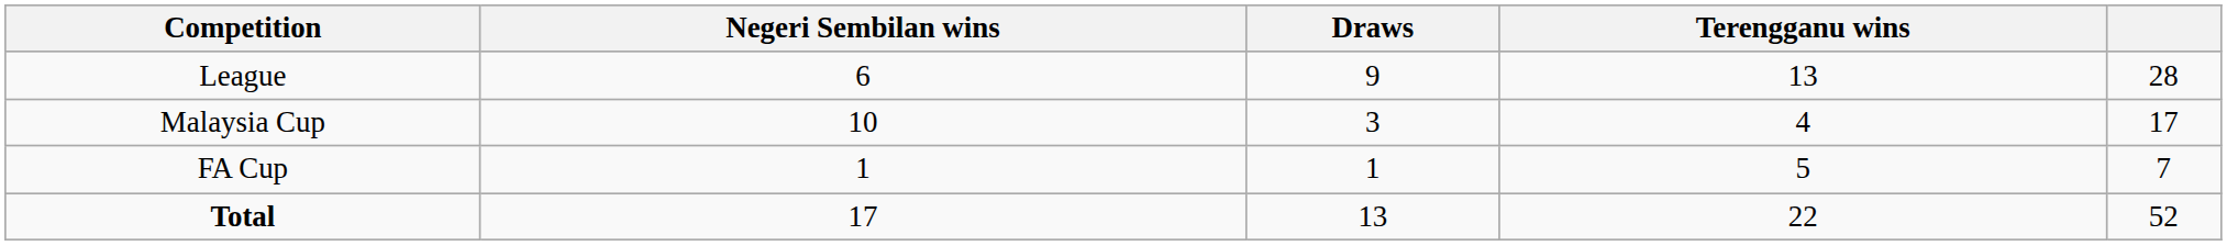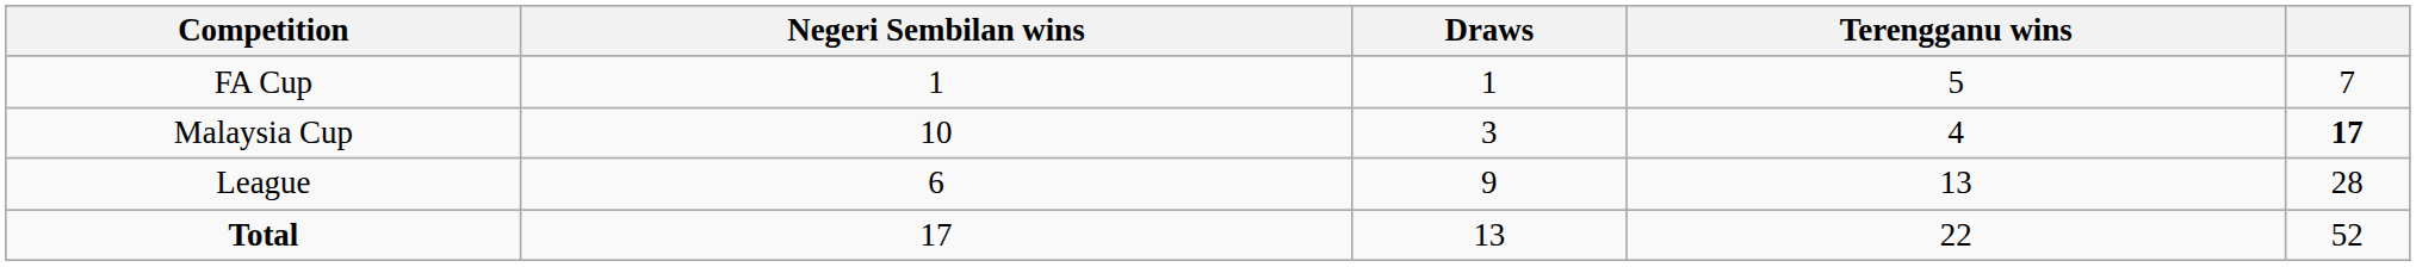 <table class="wikitable" style="width:95%;text-align:center">
 <tr>
 <th>Competition</th>
 <th>Negeri Sembilan wins</th>
 <th>Draws</th>
 <th>Terengganu wins</th>
 <th></th>
 </tr>
 <tr>
-<td>League</td>
-<td>6</td>
-<td>9</td>
-<td>13</td>
-<td>28</td>
+<td>FA Cup</td>
+<td>1</td>
+<td>1</td>
+<td>5</td>
+<td>7</td>
 </tr>
 <tr>
 <td>Malaysia Cup</td>
 <td>10</td>
 <td>3</td>
 <td>4</td>
-<td>17</td>
+<td><strong>17</strong></td>
 </tr>
 <tr>
-<td>FA Cup</td>
-<td>1</td>
-<td>1</td>
-<td>5</td>
-<td>7</td>
+<td>League</td>
+<td>6</td>
+<td>9</td>
+<td>13</td>
+<td>28</td>
 </tr>
 <tr>
 <td><strong>Total</strong></td>
 <td>17</td>
 <td>13</td>
 <td>22</td>
 <td>52</td>
 </tr>
 </table>
